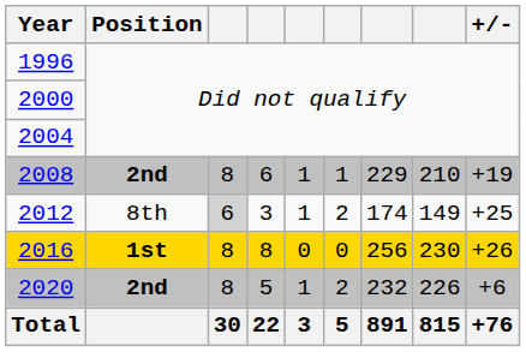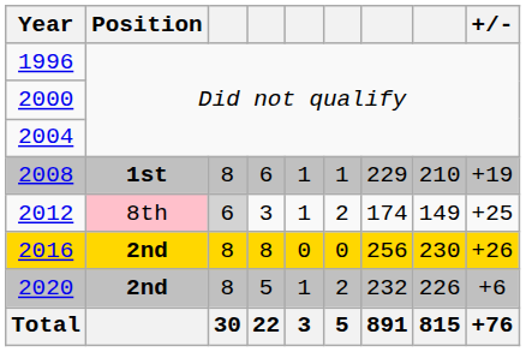 <table class="wikitable" style="text-align: center;">
 <tr>
 <th>Year</th>
 <th>Position</th>
 <th width="15"></th>
 <th width="15"></th>
 <th width="15"></th>
 <th width="15"></th>
 <th></th>
 <th></th>
 <th>+/-</th>
 </tr>
 <tr>
 <td> <a href='#'>1996</a></td>
 <td rowspan=3 colspan=8><em>Did not qualify</em></td>
 </tr>
 <tr>
 <td> <a href='#'>2000</a></td>
 </tr>
 <tr>
 <td> <a href='#'>2004</a></td>
 </tr>
 <tr style="background: silver">
 <td> <a href='#'>2008</a></td>
-<td><strong>2nd</strong> </td>
+<td><strong>1st</strong> </td>
 <td>8</td>
 <td>6</td>
 <td>1</td>
 <td>1</td>
 <td>229</td>
 <td>210</td>
 <td>+19</td>
 </tr>
 <tr>
 <td> <a href='#'>2012</a></td>
-<td>8th</td>
+<td style="background: pink;">8th</td>
 <td style="background: lightgrey;">6</td>
 <td>3</td>
 <td>1</td>
 <td>2</td>
 <td>174</td>
 <td>149</td>
 <td>+25</td>
 </tr>
 <tr style="background: gold">
 <td> <a href='#'>2016</a></td>
-<td><strong>1st</strong> </td>
+<td><strong>2nd</strong> </td>
 <td>8</td>
 <td>8</td>
 <td>0</td>
 <td>0</td>
 <td>256</td>
 <td>230</td>
 <td>+26</td>
 </tr>
 <tr style="background: silver">
 <td> <a href='#'>2020</a></td>
 <td><strong>2nd</strong> </td>
 <td>8</td>
 <td>5</td>
 <td>1</td>
 <td>2</td>
 <td>232</td>
 <td>226</td>
 <td>+6</td>
 </tr>
 <tr>
 <th>Total</th>
 <th></th>
 <th>30</th>
 <th>22</th>
 <th>3</th>
 <th>5</th>
 <th>891</th>
 <th>815</th>
 <th>+76</th>
 </tr>
 </table>
